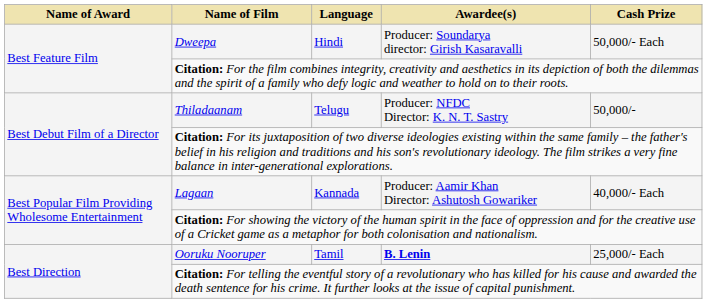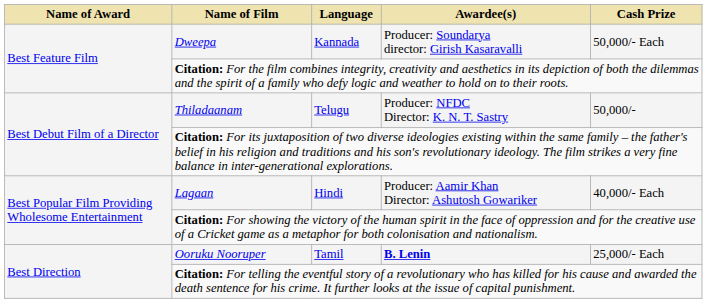 <table class="wikitable" style="width:100%;">
 <tr>
 <th style="background-color:#EFE4B0;width:24%;">Name of Award</th>
 <th style="background-color:#EFE4B0;width:20%;">Name of Film</th>
 <th style="background-color:#EFE4B0;width:10%;">Language</th>
 <th style="background-color:#EFE4B0;width:30%;">Awardee(s)</th>
 <th style="background-color:#EFE4B0;width:16%;">Cash Prize</th>
 </tr>
 <tr style="background-color:#F4F4F4">
 <td rowspan="2"><a href='#'>Best Feature Film</a></td>
 <td><em><a href='#'>Dweepa</a></em></td>
-<td><a href='#'>Hindi</a></td>
+<td><a href='#'>Kannada</a></td>
 <td>Producer: <a href='#'>Soundarya</a><br>director: <a href='#'>Girish Kasaravalli</a></td>
 <td> 50,000/- Each</td>
 </tr>
 <tr style="background-color:#F9F9F9">
 <td colspan="4"><strong>Citation:</strong> <em>For the film combines integrity, creativity and aesthetics in its depiction of both the dilemmas and the spirit of a family who defy logic and weather to hold on to their roots.</em></td>
 </tr>
 <tr style="background-color:#F4F4F4">
 <td rowspan="2"><a href='#'>Best Debut Film of a Director</a></td>
 <td><em><a href='#'>Thiladaanam</a></em></td>
 <td><a href='#'>Telugu</a></td>
 <td>Producer: <a href='#'>NFDC</a><br>Director: <a href='#'>K. N. T. Sastry</a></td>
 <td> 50,000/-</td>
 </tr>
 <tr style="background-color:#F9F9F9">
 <td colspan="4"><strong>Citation:</strong> <em>For its juxtaposition of two diverse ideologies existing within the same family – the father's belief in his religion and traditions and his son's revolutionary ideology. The film strikes a very fine balance in inter-generational explorations.</em></td>
 </tr>
 <tr style="background-color:#F4F4F4">
 <td rowspan="2"><a href='#'>Best Popular Film Providing Wholesome Entertainment</a></td>
 <td><em><a href='#'>Lagaan</a></em></td>
-<td><a href='#'>Kannada</a></td>
+<td><a href='#'>Hindi</a></td>
 <td>Producer: <a href='#'>Aamir Khan</a><br>Director: <a href='#'>Ashutosh Gowariker</a></td>
 <td> 40,000/- Each</td>
 </tr>
 <tr style="background-color:#F9F9F9">
 <td colspan="4"><strong>Citation:</strong> <em>For showing the victory of the human spirit in the face of oppression and for the creative use of a Cricket game as a metaphor for both colonisation and nationalism.</em></td>
 </tr>
 <tr style="background-color:#F4F4F4">
 <td rowspan="2"><a href='#'>Best Direction</a></td>
 <td><em><a href='#'>Ooruku Nooruper</a></em></td>
 <td><a href='#'>Tamil</a></td>
 <td><strong><a href='#'>B. Lenin</a></strong></td>
 <td> 25,000/- Each</td>
 </tr>
 <tr style="background-color:#F9F9F9">
 <td colspan="4"><strong>Citation:</strong> <em>For telling the eventful story of a revolutionary who has killed for his cause and awarded the death sentence for his crime. It further looks at the issue of capital punishment.</em></td>
 </tr>
 </table>
